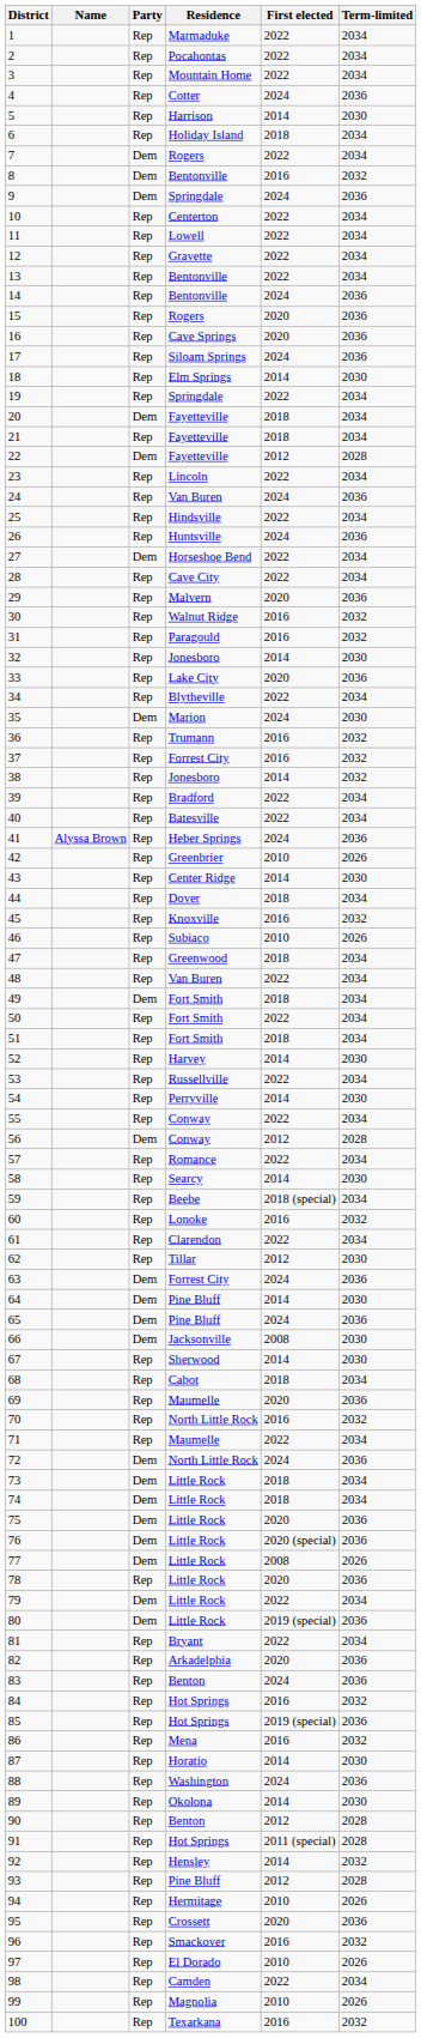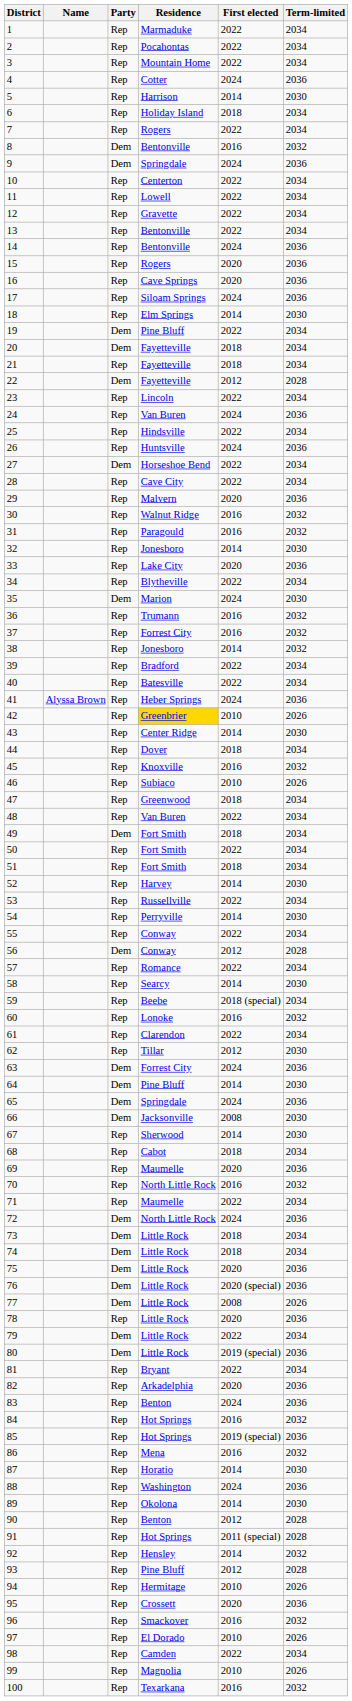 <table class="wikitable sortable">
 <tr>
 <th>District</th>
 <th>Name</th>
 <th>Party</th>
 <th>Residence</th>
 <th>First elected</th>
 <th>Term-limited</th>
 </tr>
 <tr>
 <td>1</td>
 <td></td>
 <td>Rep</td>
 <td><a href='#'>Marmaduke</a></td>
 <td>2022</td>
 <td>2034</td>
 </tr>
 <tr>
 <td>2</td>
 <td></td>
 <td>Rep</td>
 <td><a href='#'>Pocahontas</a></td>
 <td>2022</td>
 <td>2034</td>
 </tr>
 <tr>
 <td>3</td>
 <td></td>
 <td>Rep</td>
 <td><a href='#'>Mountain Home</a></td>
 <td>2022</td>
 <td>2034</td>
 </tr>
 <tr>
 <td>4</td>
 <td></td>
 <td>Rep</td>
 <td><a href='#'>Cotter</a></td>
 <td>2024</td>
 <td>2036</td>
 </tr>
 <tr>
 <td>5</td>
 <td></td>
 <td>Rep</td>
 <td><a href='#'>Harrison</a></td>
 <td>2014</td>
 <td>2030</td>
 </tr>
 <tr>
 <td>6</td>
 <td></td>
 <td>Rep</td>
 <td><a href='#'>Holiday Island</a></td>
 <td>2018</td>
 <td>2034</td>
 </tr>
 <tr>
 <td>7</td>
 <td></td>
-<td>Dem</td>
+<td>Rep</td>
 <td><a href='#'>Rogers</a></td>
 <td>2022</td>
 <td>2034</td>
 </tr>
 <tr>
 <td>8</td>
 <td></td>
 <td>Dem</td>
 <td><a href='#'>Bentonville</a></td>
 <td>2016</td>
 <td>2032</td>
 </tr>
 <tr>
 <td>9</td>
 <td></td>
 <td>Dem</td>
 <td><a href='#'>Springdale</a></td>
 <td>2024</td>
 <td>2036</td>
 </tr>
 <tr>
 <td>10</td>
 <td></td>
 <td>Rep</td>
 <td><a href='#'>Centerton</a></td>
 <td>2022</td>
 <td>2034</td>
 </tr>
 <tr>
 <td>11</td>
 <td></td>
 <td>Rep</td>
 <td><a href='#'>Lowell</a></td>
 <td>2022</td>
 <td>2034</td>
 </tr>
 <tr>
 <td>12</td>
 <td></td>
 <td>Rep</td>
 <td><a href='#'>Gravette</a></td>
 <td>2022</td>
 <td>2034</td>
 </tr>
 <tr>
 <td>13</td>
 <td></td>
 <td>Rep</td>
 <td><a href='#'>Bentonville</a></td>
 <td>2022</td>
 <td>2034</td>
 </tr>
 <tr>
 <td>14</td>
 <td></td>
 <td>Rep</td>
 <td><a href='#'>Bentonville</a></td>
 <td>2024</td>
 <td>2036</td>
 </tr>
 <tr>
 <td>15</td>
 <td></td>
 <td>Rep</td>
 <td><a href='#'>Rogers</a></td>
 <td>2020</td>
 <td>2036</td>
 </tr>
 <tr>
 <td>16</td>
 <td></td>
 <td>Rep</td>
 <td><a href='#'>Cave Springs</a></td>
 <td>2020</td>
 <td>2036</td>
 </tr>
 <tr>
 <td>17</td>
 <td></td>
 <td>Rep</td>
 <td><a href='#'>Siloam Springs</a></td>
 <td>2024</td>
 <td>2036</td>
 </tr>
 <tr>
 <td>18</td>
 <td></td>
 <td>Rep</td>
 <td><a href='#'>Elm Springs</a></td>
 <td>2014</td>
 <td>2030</td>
 </tr>
 <tr>
 <td>19</td>
 <td></td>
-<td>Rep</td>
-<td><a href='#'>Springdale</a></td>
+<td>Dem</td>
+<td><a href='#'>Pine Bluff</a></td>
 <td>2022</td>
 <td>2034</td>
 </tr>
 <tr>
 <td>20</td>
 <td></td>
 <td>Dem</td>
 <td><a href='#'>Fayetteville</a></td>
 <td>2018</td>
 <td>2034</td>
 </tr>
 <tr>
 <td>21</td>
 <td></td>
 <td>Rep</td>
 <td><a href='#'>Fayetteville</a></td>
 <td>2018</td>
 <td>2034</td>
 </tr>
 <tr>
 <td>22</td>
 <td></td>
 <td>Dem</td>
 <td><a href='#'>Fayetteville</a></td>
 <td>2012</td>
 <td>2028</td>
 </tr>
 <tr>
 <td>23</td>
 <td></td>
 <td>Rep</td>
 <td><a href='#'>Lincoln</a></td>
 <td>2022</td>
 <td>2034</td>
 </tr>
 <tr>
 <td>24</td>
 <td></td>
 <td>Rep</td>
 <td><a href='#'>Van Buren</a></td>
 <td>2024</td>
 <td>2036</td>
 </tr>
 <tr>
 <td>25</td>
 <td></td>
 <td>Rep</td>
 <td><a href='#'>Hindsville</a></td>
 <td>2022</td>
 <td>2034</td>
 </tr>
 <tr>
 <td>26</td>
 <td></td>
 <td>Rep</td>
 <td><a href='#'>Huntsville</a></td>
 <td>2024</td>
 <td>2036</td>
 </tr>
 <tr>
 <td>27</td>
 <td></td>
 <td>Dem</td>
 <td><a href='#'>Horseshoe Bend</a></td>
 <td>2022</td>
 <td>2034</td>
 </tr>
 <tr>
 <td>28</td>
 <td></td>
 <td>Rep</td>
 <td><a href='#'>Cave City</a></td>
 <td>2022</td>
 <td>2034</td>
 </tr>
 <tr>
 <td>29</td>
 <td></td>
 <td>Rep</td>
 <td><a href='#'>Malvern</a></td>
 <td>2020</td>
 <td>2036</td>
 </tr>
 <tr>
 <td>30</td>
 <td></td>
 <td>Rep</td>
 <td><a href='#'>Walnut Ridge</a></td>
 <td>2016</td>
 <td>2032</td>
 </tr>
 <tr>
 <td>31</td>
 <td></td>
 <td>Rep</td>
 <td><a href='#'>Paragould</a></td>
 <td>2016</td>
 <td>2032</td>
 </tr>
 <tr>
 <td>32</td>
 <td></td>
 <td>Rep</td>
 <td><a href='#'>Jonesboro</a></td>
 <td>2014</td>
 <td>2030</td>
 </tr>
 <tr>
 <td>33</td>
 <td></td>
 <td>Rep</td>
 <td><a href='#'>Lake City</a></td>
 <td>2020</td>
 <td>2036</td>
 </tr>
 <tr>
 <td>34</td>
 <td></td>
 <td>Rep</td>
 <td><a href='#'>Blytheville</a></td>
 <td>2022</td>
 <td>2034</td>
 </tr>
 <tr>
 <td>35</td>
 <td></td>
 <td>Dem</td>
 <td><a href='#'>Marion</a></td>
 <td>2024</td>
 <td>2030</td>
 </tr>
 <tr>
 <td>36</td>
 <td></td>
 <td>Rep</td>
 <td><a href='#'>Trumann</a></td>
 <td>2016</td>
 <td>2032</td>
 </tr>
 <tr>
 <td>37</td>
 <td></td>
 <td>Rep</td>
 <td><a href='#'>Forrest City</a></td>
 <td>2016</td>
 <td>2032</td>
 </tr>
 <tr>
 <td>38</td>
 <td></td>
 <td>Rep</td>
 <td><a href='#'>Jonesboro</a></td>
 <td>2014</td>
 <td>2032</td>
 </tr>
 <tr>
 <td>39</td>
 <td></td>
 <td>Rep</td>
 <td><a href='#'>Bradford</a></td>
 <td>2022</td>
 <td>2034</td>
 </tr>
 <tr>
 <td>40</td>
 <td></td>
 <td>Rep</td>
 <td><a href='#'>Batesville</a></td>
 <td>2022</td>
 <td>2034</td>
 </tr>
 <tr>
 <td>41</td>
 <td><a href='#'>Alyssa Brown</a></td>
 <td>Rep</td>
 <td><a href='#'>Heber Springs</a></td>
 <td>2024</td>
 <td>2036</td>
 </tr>
 <tr>
 <td>42</td>
 <td></td>
 <td>Rep</td>
-<td><a href='#'>Greenbrier</a></td>
+<td style="background: gold;"><a href='#'>Greenbrier</a></td>
 <td>2010</td>
 <td>2026</td>
 </tr>
 <tr>
 <td>43</td>
 <td></td>
 <td>Rep</td>
 <td><a href='#'>Center Ridge</a></td>
 <td>2014</td>
 <td>2030</td>
 </tr>
 <tr>
 <td>44</td>
 <td></td>
 <td>Rep</td>
 <td><a href='#'>Dover</a></td>
 <td>2018</td>
 <td>2034</td>
 </tr>
 <tr>
 <td>45</td>
 <td></td>
 <td>Rep</td>
 <td><a href='#'>Knoxville</a></td>
 <td>2016</td>
 <td>2032</td>
 </tr>
 <tr>
 <td>46</td>
 <td></td>
 <td>Rep</td>
 <td><a href='#'>Subiaco</a></td>
 <td>2010</td>
 <td>2026</td>
 </tr>
 <tr>
 <td>47</td>
 <td></td>
 <td>Rep</td>
 <td><a href='#'>Greenwood</a></td>
 <td>2018</td>
 <td>2034</td>
 </tr>
 <tr>
 <td>48</td>
 <td></td>
 <td>Rep</td>
 <td><a href='#'>Van Buren</a></td>
 <td>2022</td>
 <td>2034</td>
 </tr>
 <tr>
 <td>49</td>
 <td></td>
 <td>Dem</td>
 <td><a href='#'>Fort Smith</a></td>
 <td>2018</td>
 <td>2034</td>
 </tr>
 <tr>
 <td>50</td>
 <td></td>
 <td>Rep</td>
 <td><a href='#'>Fort Smith</a></td>
 <td>2022</td>
 <td>2034</td>
 </tr>
 <tr>
 <td>51</td>
 <td></td>
 <td>Rep</td>
 <td><a href='#'>Fort Smith</a></td>
 <td>2018</td>
 <td>2034</td>
 </tr>
 <tr>
 <td>52</td>
 <td></td>
 <td>Rep</td>
 <td><a href='#'>Harvey</a></td>
 <td>2014</td>
 <td>2030</td>
 </tr>
 <tr>
 <td>53</td>
 <td></td>
 <td>Rep</td>
 <td><a href='#'>Russellville</a></td>
 <td>2022</td>
 <td>2034</td>
 </tr>
 <tr>
 <td>54</td>
 <td></td>
 <td>Rep</td>
 <td><a href='#'>Perryville</a></td>
 <td>2014</td>
 <td>2030</td>
 </tr>
 <tr>
 <td>55</td>
 <td></td>
 <td>Rep</td>
 <td><a href='#'>Conway</a></td>
 <td>2022</td>
 <td>2034</td>
 </tr>
 <tr>
 <td>56</td>
 <td></td>
 <td>Dem</td>
 <td><a href='#'>Conway</a></td>
 <td>2012</td>
 <td>2028</td>
 </tr>
 <tr>
 <td>57</td>
 <td></td>
 <td>Rep</td>
 <td><a href='#'>Romance</a></td>
 <td>2022</td>
 <td>2034</td>
 </tr>
 <tr>
 <td>58</td>
 <td></td>
 <td>Rep</td>
 <td><a href='#'>Searcy</a></td>
 <td>2014</td>
 <td>2030</td>
 </tr>
 <tr>
 <td>59</td>
 <td></td>
 <td>Rep</td>
 <td><a href='#'>Beebe</a></td>
 <td>2018 (special)</td>
 <td>2034</td>
 </tr>
 <tr>
 <td>60</td>
 <td></td>
 <td>Rep</td>
 <td><a href='#'>Lonoke</a></td>
 <td>2016</td>
 <td>2032</td>
 </tr>
 <tr>
 <td>61</td>
 <td></td>
 <td>Rep</td>
 <td><a href='#'>Clarendon</a></td>
 <td>2022</td>
 <td>2034</td>
 </tr>
 <tr>
 <td>62</td>
 <td></td>
 <td>Rep</td>
 <td><a href='#'>Tillar</a></td>
 <td>2012</td>
 <td>2030</td>
 </tr>
 <tr>
 <td>63</td>
 <td></td>
 <td>Dem</td>
 <td><a href='#'>Forrest City</a></td>
 <td>2024</td>
 <td>2036</td>
 </tr>
 <tr>
 <td>64</td>
 <td></td>
 <td>Dem</td>
 <td><a href='#'>Pine Bluff</a></td>
 <td>2014</td>
 <td>2030</td>
 </tr>
 <tr>
 <td>65</td>
 <td></td>
 <td>Dem</td>
-<td><a href='#'>Pine Bluff</a></td>
+<td><a href='#'>Springdale</a></td>
 <td>2024</td>
 <td>2036</td>
 </tr>
 <tr>
 <td>66</td>
 <td></td>
 <td>Dem</td>
 <td><a href='#'>Jacksonville</a></td>
 <td>2008</td>
 <td>2030</td>
 </tr>
 <tr>
 <td>67</td>
 <td></td>
 <td>Rep</td>
 <td><a href='#'>Sherwood</a></td>
 <td>2014</td>
 <td>2030</td>
 </tr>
 <tr>
 <td>68</td>
 <td></td>
 <td>Rep</td>
 <td><a href='#'>Cabot</a></td>
 <td>2018</td>
 <td>2034</td>
 </tr>
 <tr>
 <td>69</td>
 <td></td>
 <td>Rep</td>
 <td><a href='#'>Maumelle</a></td>
 <td>2020</td>
 <td>2036</td>
 </tr>
 <tr>
 <td>70</td>
 <td></td>
 <td>Rep</td>
 <td><a href='#'>North Little Rock</a></td>
 <td>2016</td>
 <td>2032</td>
 </tr>
 <tr>
 <td>71</td>
 <td></td>
 <td>Rep</td>
 <td><a href='#'>Maumelle</a></td>
 <td>2022</td>
 <td>2034</td>
 </tr>
 <tr>
 <td>72</td>
 <td></td>
 <td>Dem</td>
 <td><a href='#'>North Little Rock</a></td>
 <td>2024</td>
 <td>2036</td>
 </tr>
 <tr>
 <td>73</td>
 <td></td>
 <td>Dem</td>
 <td><a href='#'>Little Rock</a></td>
 <td>2018</td>
 <td>2034</td>
 </tr>
 <tr>
 <td>74</td>
 <td></td>
 <td>Dem</td>
 <td><a href='#'>Little Rock</a></td>
 <td>2018</td>
 <td>2034</td>
 </tr>
 <tr>
 <td>75</td>
 <td></td>
 <td>Dem</td>
 <td><a href='#'>Little Rock</a></td>
 <td>2020</td>
 <td>2036</td>
 </tr>
 <tr>
 <td>76</td>
 <td></td>
 <td>Dem</td>
 <td><a href='#'>Little Rock</a></td>
 <td>2020 (special)</td>
 <td>2036</td>
 </tr>
 <tr>
 <td>77</td>
 <td></td>
 <td>Dem</td>
 <td><a href='#'>Little Rock</a></td>
 <td>2008</td>
 <td>2026</td>
 </tr>
 <tr>
 <td>78</td>
 <td></td>
 <td>Rep</td>
 <td><a href='#'>Little Rock</a></td>
 <td>2020</td>
 <td>2036</td>
 </tr>
 <tr>
 <td>79</td>
 <td></td>
 <td>Dem</td>
 <td><a href='#'>Little Rock</a></td>
 <td>2022</td>
 <td>2034</td>
 </tr>
 <tr>
 <td>80</td>
 <td></td>
 <td>Dem</td>
 <td><a href='#'>Little Rock</a></td>
 <td>2019 (special)</td>
 <td>2036</td>
 </tr>
 <tr>
 <td>81</td>
 <td></td>
 <td>Rep</td>
 <td><a href='#'>Bryant</a></td>
 <td>2022</td>
 <td>2034</td>
 </tr>
 <tr>
 <td>82</td>
 <td></td>
 <td>Rep</td>
 <td><a href='#'>Arkadelphia</a></td>
 <td>2020</td>
 <td>2036</td>
 </tr>
 <tr>
 <td>83</td>
 <td></td>
 <td>Rep</td>
 <td><a href='#'>Benton</a></td>
 <td>2024</td>
 <td>2036</td>
 </tr>
 <tr>
 <td>84</td>
 <td></td>
 <td>Rep</td>
 <td><a href='#'>Hot Springs</a></td>
 <td>2016</td>
 <td>2032</td>
 </tr>
 <tr>
 <td>85</td>
 <td></td>
 <td>Rep</td>
 <td><a href='#'>Hot Springs</a></td>
 <td>2019 (special)</td>
 <td>2036</td>
 </tr>
 <tr>
 <td>86</td>
 <td></td>
 <td>Rep</td>
 <td><a href='#'>Mena</a></td>
 <td>2016</td>
 <td>2032</td>
 </tr>
 <tr>
 <td>87</td>
 <td></td>
 <td>Rep</td>
 <td><a href='#'>Horatio</a></td>
 <td>2014</td>
 <td>2030</td>
 </tr>
 <tr>
 <td>88</td>
 <td></td>
 <td>Rep</td>
 <td><a href='#'>Washington</a></td>
 <td>2024</td>
 <td>2036</td>
 </tr>
 <tr>
 <td>89</td>
 <td></td>
 <td>Rep</td>
 <td><a href='#'>Okolona</a></td>
 <td>2014</td>
 <td>2030</td>
 </tr>
 <tr>
 <td>90</td>
 <td></td>
 <td>Rep</td>
 <td><a href='#'>Benton</a></td>
 <td>2012</td>
 <td>2028</td>
 </tr>
 <tr>
 <td>91</td>
 <td></td>
 <td>Rep</td>
 <td><a href='#'>Hot Springs</a></td>
 <td>2011 (special)</td>
 <td>2028</td>
 </tr>
 <tr>
 <td>92</td>
 <td></td>
 <td>Rep</td>
 <td><a href='#'>Hensley</a></td>
 <td>2014</td>
 <td>2032</td>
 </tr>
 <tr>
 <td>93</td>
 <td></td>
 <td>Rep</td>
 <td><a href='#'>Pine Bluff</a></td>
 <td>2012</td>
 <td>2028</td>
 </tr>
 <tr>
 <td>94</td>
 <td></td>
 <td>Rep</td>
 <td><a href='#'>Hermitage</a></td>
 <td>2010</td>
 <td>2026</td>
 </tr>
 <tr>
 <td>95</td>
 <td></td>
 <td>Rep</td>
 <td><a href='#'>Crossett</a></td>
 <td>2020</td>
 <td>2036</td>
 </tr>
 <tr>
 <td>96</td>
 <td></td>
 <td>Rep</td>
 <td><a href='#'>Smackover</a></td>
 <td>2016</td>
 <td>2032</td>
 </tr>
 <tr>
 <td>97</td>
 <td></td>
 <td>Rep</td>
 <td><a href='#'>El Dorado</a></td>
 <td>2010</td>
 <td>2026</td>
 </tr>
 <tr>
 <td>98</td>
 <td></td>
 <td>Rep</td>
 <td><a href='#'>Camden</a></td>
 <td>2022</td>
 <td>2034</td>
 </tr>
 <tr>
 <td>99</td>
 <td></td>
 <td>Rep</td>
 <td><a href='#'>Magnolia</a></td>
 <td>2010</td>
 <td>2026</td>
 </tr>
 <tr>
 <td>100</td>
 <td></td>
 <td>Rep</td>
 <td><a href='#'>Texarkana</a></td>
 <td>2016</td>
 <td>2032</td>
 </tr>
 </table>
